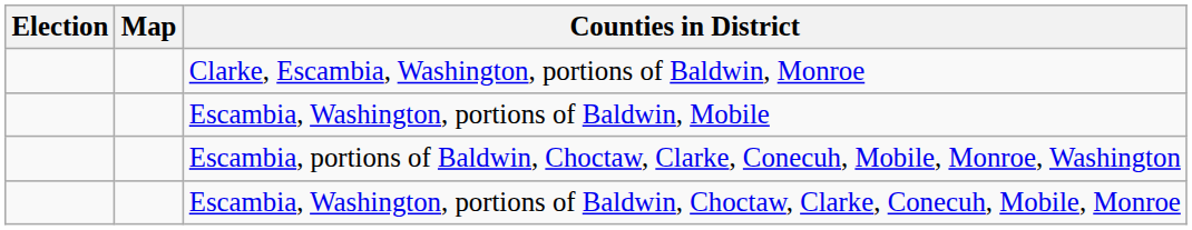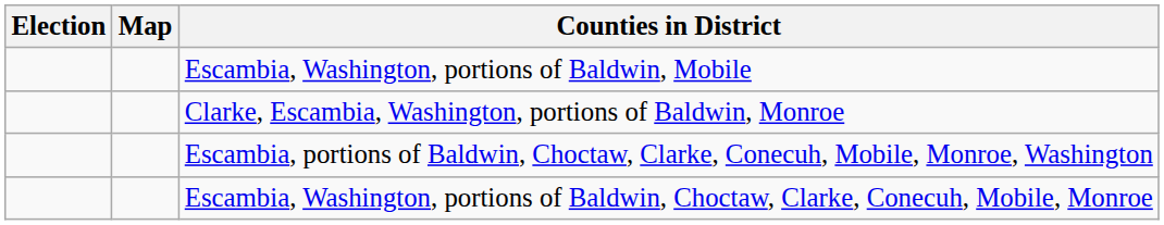 <table class="wikitable">
 <tr>
 <th>Election</th>
 <th>Map</th>
 <th>Counties in District</th>
 </tr>
 <tr>
 <td></td>
 <td></td>
-<td><a href='#'>Clarke</a>, <a href='#'>Escambia</a>, <a href='#'>Washington</a>, portions of <a href='#'>Baldwin</a>, <a href='#'>Monroe</a></td>
+<td><a href='#'>Escambia</a>, <a href='#'>Washington</a>, portions of <a href='#'>Baldwin</a>, <a href='#'>Mobile</a></td>
 </tr>
 <tr>
 <td></td>
 <td></td>
-<td><a href='#'>Escambia</a>, <a href='#'>Washington</a>, portions of <a href='#'>Baldwin</a>, <a href='#'>Mobile</a></td>
+<td><a href='#'>Clarke</a>, <a href='#'>Escambia</a>, <a href='#'>Washington</a>, portions of <a href='#'>Baldwin</a>, <a href='#'>Monroe</a></td>
 </tr>
 <tr>
 <td></td>
 <td></td>
 <td><a href='#'>Escambia</a>, portions of <a href='#'>Baldwin</a>, <a href='#'>Choctaw</a>, <a href='#'>Clarke</a>, <a href='#'>Conecuh</a>, <a href='#'>Mobile</a>, <a href='#'>Monroe</a>, <a href='#'>Washington</a></td>
 </tr>
 <tr>
 <td></td>
 <td></td>
 <td><a href='#'>Escambia</a>, <a href='#'>Washington</a>, portions of <a href='#'>Baldwin</a>, <a href='#'>Choctaw</a>, <a href='#'>Clarke</a>, <a href='#'>Conecuh</a>, <a href='#'>Mobile</a>, <a href='#'>Monroe</a></td>
 </tr>
 </table>
